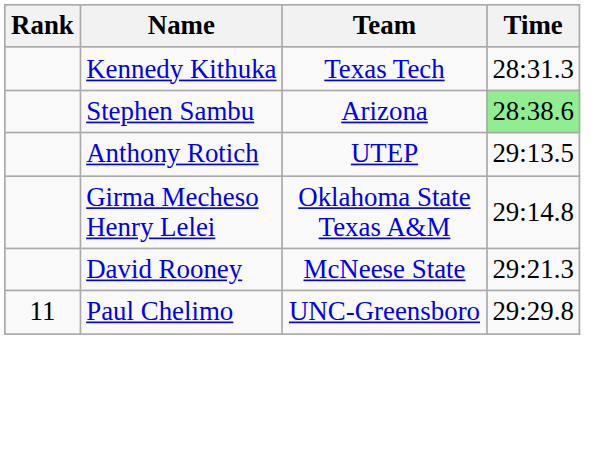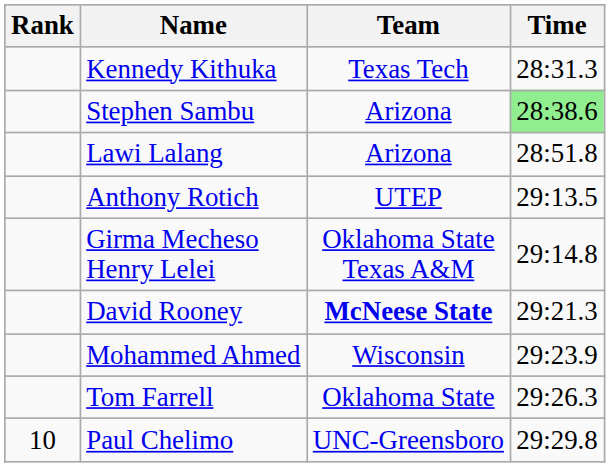 <table class="wikitable sortable" style="text-align:center">
 <tr>
 <th>Rank</th>
 <th>Name</th>
 <th>Team</th>
 <th>Time</th>
 </tr>
 <tr>
 <td></td>
 <td align=left> <a href='#'>Kennedy Kithuka</a></td>
 <td><a href='#'>Texas Tech</a></td>
 <td>28:31.3</td>
 </tr>
 <tr>
 <td></td>
 <td align=left> <a href='#'>Stephen Sambu</a></td>
 <td><a href='#'>Arizona</a></td>
 <td style="background: lightgreen;">28:38.6</td>
 </tr>
 <tr>
 <td></td>
+<td align=left> <a href='#'>Lawi Lalang</a></td>
+<td><a href='#'>Arizona</a></td>
+<td>28:51.8</td>
+</tr>
+<tr>
+<td></td>
 <td align=left> <a href='#'>Anthony Rotich</a></td>
 <td><a href='#'>UTEP</a></td>
 <td>29:13.5</td>
 </tr>
 <tr>
 <td></td>
 <td align=left> <a href='#'>Girma Mecheso</a><br> <a href='#'>Henry Lelei</a></td>
 <td><a href='#'>Oklahoma State</a><br><a href='#'>Texas A&M</a></td>
 <td>29:14.8</td>
 </tr>
 <tr>
 <td></td>
 <td align=left> <a href='#'>David Rooney</a></td>
-<td><a href='#'>McNeese State</a></td>
+<td><strong><a href='#'>McNeese State</a></strong></td>
 <td>29:21.3</td>
 </tr>
 <tr>
-<td>11</td>
+<td></td>
+<td align=left> <a href='#'>Mohammed Ahmed</a></td>
+<td><a href='#'>Wisconsin</a></td>
+<td>29:23.9</td>
+</tr>
+<tr>
+<td></td>
+<td align=left> <a href='#'>Tom Farrell</a></td>
+<td><a href='#'>Oklahoma State</a></td>
+<td>29:26.3</td>
+</tr>
+<tr>
+<td>10</td>
 <td align=left> <a href='#'>Paul Chelimo</a></td>
 <td><a href='#'>UNC-Greensboro</a></td>
 <td>29:29.8</td>
 </tr>
 </table>
